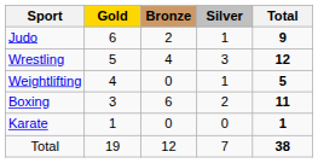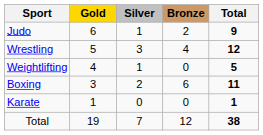 <table class="wikitable" style="text-align:center; font-size:98%;">
 <tr>
 <th>Sport</th>
 <td style="background:gold; width:3.7em; font-weight:bold;">Gold</td>
+<td style="background:silver; width:3.7em; font-weight:bold;">Silver</td>
 <td style="background:#c96; width:3.7em; font-weight:bold;">Bronze</td>
-<td style="background:silver; width:3.7em; font-weight:bold;">Silver</td>
 <th style="width:4em; font-weight:bold;">Total</th>
 </tr>
 <tr>
 <td align=left><a href='#'>Judo</a></td>
 <td>6</td>
+<td>1</td>
 <td>2</td>
-<td>1</td>
 <td><strong>9</strong></td>
 </tr>
 <tr>
 <td align=left><a href='#'>Wrestling</a></td>
 <td>5</td>
+<td>3</td>
 <td>4</td>
-<td>3</td>
 <td><strong>12</strong></td>
 </tr>
 <tr>
 <td align=left><a href='#'>Weightlifting</a></td>
 <td>4</td>
+<td>1</td>
 <td>0</td>
-<td>1</td>
 <td><strong>5</strong></td>
 </tr>
 <tr>
 <td align=left><a href='#'>Boxing</a></td>
 <td>3</td>
+<td>2</td>
 <td>6</td>
-<td>2</td>
 <td><strong>11</strong></td>
 </tr>
 <tr>
 <td align=left><a href='#'>Karate</a></td>
 <td>1</td>
 <td>0</td>
 <td>0</td>
 <td><strong>1</strong></td>
 </tr>
 <tr>
 <td align=center>Total</td>
 <td>19</td>
+<td>7</td>
 <td>12</td>
-<td>7</td>
 <td><strong>38</strong></td>
 </tr>
 </table>
